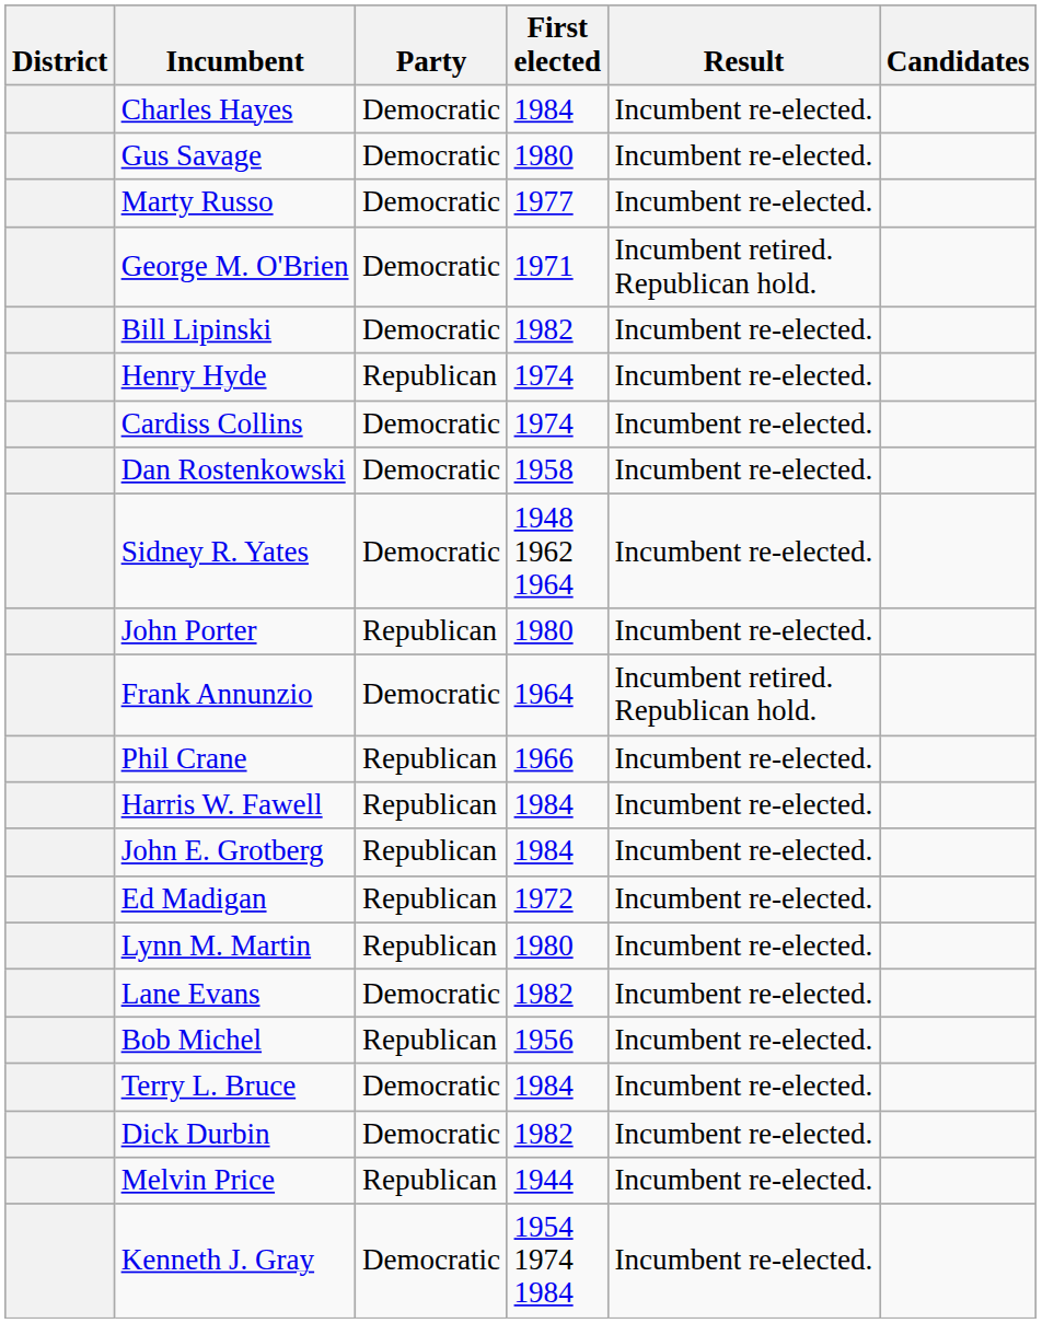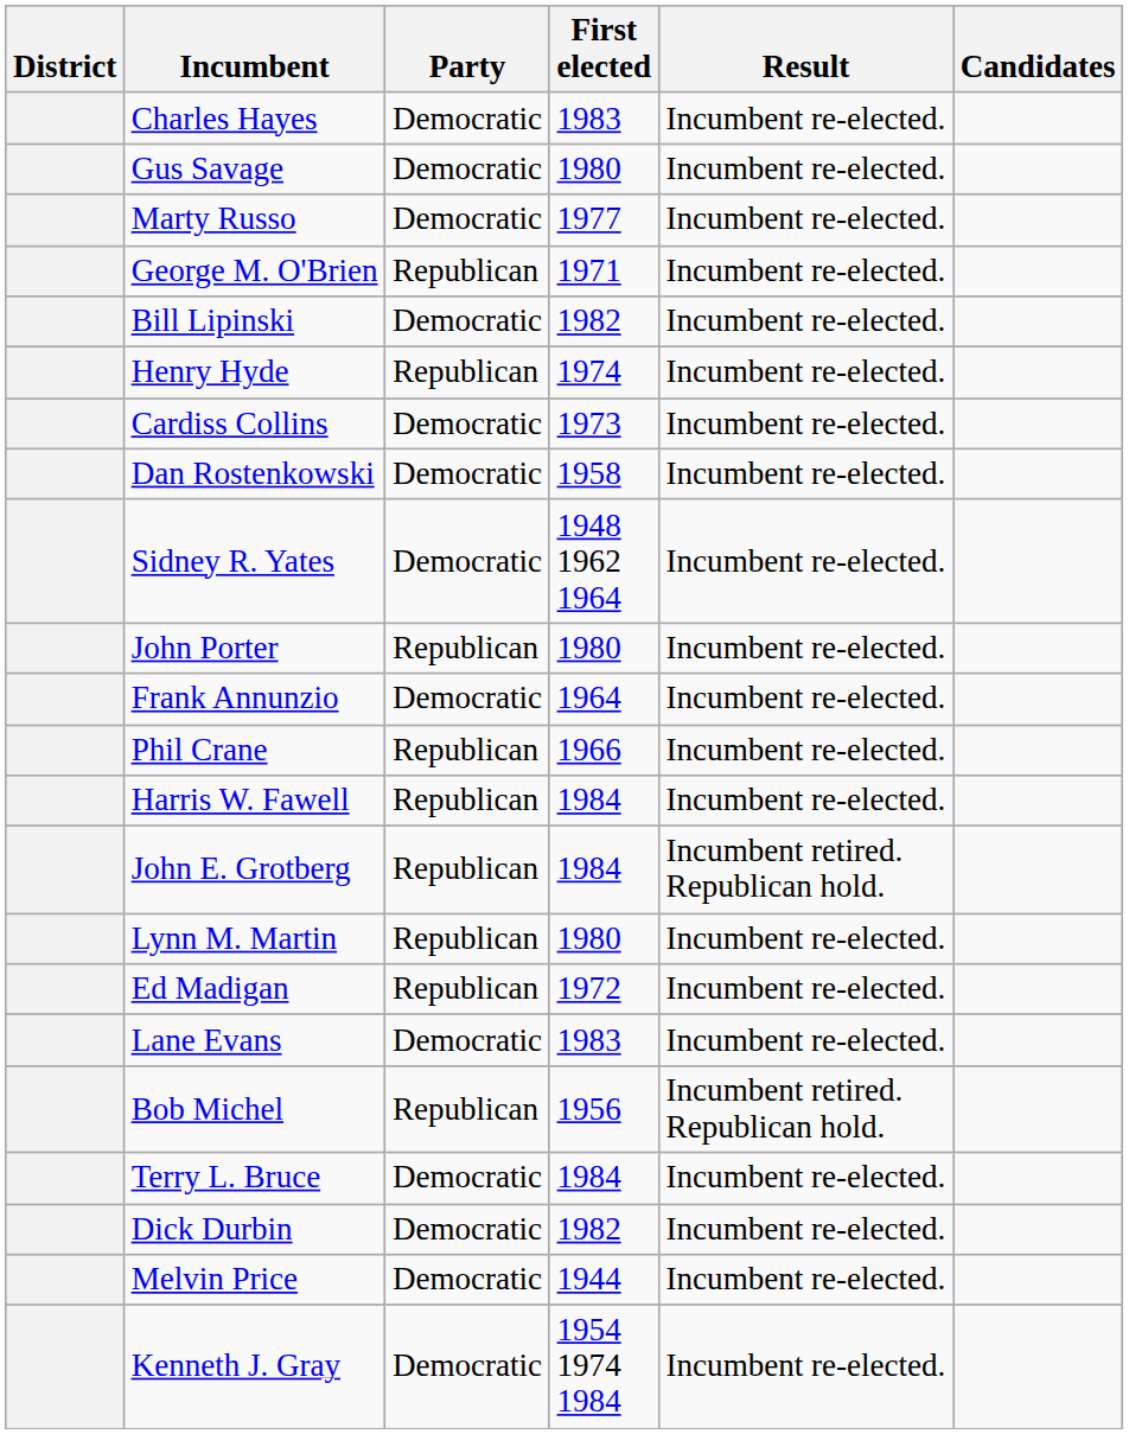 <table class=wikitable>
 <tr valign=bottom>
 <th>District</th>
 <th>Incumbent</th>
 <th>Party</th>
 <th>First<br>elected</th>
 <th>Result</th>
 <th>Candidates</th>
 </tr>
 <tr>
 <th></th>
 <td><a href='#'>Charles Hayes</a></td>
 <td>Democratic</td>
-<td><a href='#'>1984 </a></td>
+<td><a href='#'>1983 </a></td>
 <td>Incumbent re-elected.</td>
 <td nowrap></td>
 </tr>
 <tr>
 <th></th>
 <td><a href='#'>Gus Savage</a></td>
 <td>Democratic</td>
 <td><a href='#'>1980</a></td>
 <td>Incumbent re-elected.</td>
 <td nowrap></td>
 </tr>
 <tr>
 <th></th>
 <td><a href='#'>Marty Russo</a></td>
 <td>Democratic</td>
 <td><a href='#'>1977</a></td>
 <td>Incumbent re-elected.</td>
 <td nowrap></td>
 </tr>
 <tr>
 <th></th>
 <td><a href='#'>George M. O'Brien</a></td>
-<td>Democratic</td>
+<td>Republican</td>
 <td><a href='#'>1971</a></td>
-<td>Incumbent retired.<br>Republican hold.</td>
+<td>Incumbent re-elected.</td>
 <td nowrap></td>
 </tr>
 <tr>
 <th></th>
 <td><a href='#'>Bill Lipinski</a></td>
 <td>Democratic</td>
 <td><a href='#'>1982</a></td>
 <td>Incumbent re-elected.</td>
 <td nowrap></td>
 </tr>
 <tr>
 <th></th>
 <td><a href='#'>Henry Hyde</a></td>
 <td>Republican</td>
 <td><a href='#'>1974</a></td>
 <td>Incumbent re-elected.</td>
 <td nowrap></td>
 </tr>
 <tr>
 <th></th>
 <td><a href='#'>Cardiss Collins</a></td>
 <td>Democratic</td>
-<td><a href='#'>1974 </a></td>
+<td><a href='#'>1973 </a></td>
 <td>Incumbent re-elected.</td>
 <td nowrap></td>
 </tr>
 <tr>
 <th></th>
 <td><a href='#'>Dan Rostenkowski</a></td>
 <td>Democratic</td>
 <td><a href='#'>1958</a></td>
 <td>Incumbent re-elected.</td>
 <td nowrap></td>
 </tr>
 <tr>
 <th></th>
 <td><a href='#'>Sidney R. Yates</a></td>
 <td>Democratic</td>
 <td><a href='#'>1948</a><br>1962 <br><a href='#'>1964</a></td>
 <td>Incumbent re-elected.</td>
 <td nowrap></td>
 </tr>
 <tr>
 <th></th>
 <td><a href='#'>John Porter</a></td>
 <td>Republican</td>
 <td><a href='#'>1980</a></td>
 <td>Incumbent re-elected.</td>
 <td nowrap></td>
 </tr>
 <tr>
 <th></th>
 <td><a href='#'>Frank Annunzio</a></td>
 <td>Democratic</td>
 <td><a href='#'>1964</a></td>
-<td>Incumbent retired.<br>Republican hold.</td>
+<td>Incumbent re-elected.</td>
 <td nowrap></td>
 </tr>
 <tr>
 <th></th>
 <td><a href='#'>Phil Crane</a></td>
 <td>Republican</td>
 <td><a href='#'>1966 </a></td>
 <td>Incumbent re-elected.</td>
 <td nowrap></td>
 </tr>
 <tr>
 <th></th>
 <td><a href='#'>Harris W. Fawell</a></td>
 <td>Republican</td>
 <td><a href='#'>1984</a></td>
 <td>Incumbent re-elected.</td>
 <td nowrap></td>
 </tr>
 <tr>
 <th></th>
 <td><a href='#'>John E. Grotberg</a></td>
 <td>Republican</td>
 <td><a href='#'>1984</a></td>
+<td>Incumbent retired.<br>Republican hold.</td>
+<td nowrap></td>
+</tr>
+<tr>
+<th></th>
+<td><a href='#'>Lynn M. Martin</a></td>
+<td>Republican</td>
+<td><a href='#'>1980</a></td>
 <td>Incumbent re-elected.</td>
 <td nowrap></td>
 </tr>
 <tr>
 <th></th>
 <td><a href='#'>Ed Madigan</a></td>
 <td>Republican</td>
 <td><a href='#'>1972</a></td>
 <td>Incumbent re-elected.</td>
 <td nowrap></td>
 </tr>
 <tr>
 <th></th>
-<td><a href='#'>Lynn M. Martin</a></td>
-<td>Republican</td>
-<td><a href='#'>1980</a></td>
-<td>Incumbent re-elected.</td>
-<td nowrap></td>
-</tr>
-<tr>
-<th></th>
 <td><a href='#'>Lane Evans</a></td>
 <td>Democratic</td>
-<td><a href='#'>1982</a></td>
+<td><a href='#'>1983</a></td>
 <td>Incumbent re-elected.</td>
 <td nowrap></td>
 </tr>
 <tr>
 <th></th>
 <td><a href='#'>Bob Michel</a></td>
 <td>Republican</td>
 <td><a href='#'>1956</a></td>
-<td>Incumbent re-elected.</td>
+<td>Incumbent retired.<br>Republican hold.</td>
 <td nowrap></td>
 </tr>
 <tr>
 <th></th>
 <td><a href='#'>Terry L. Bruce</a></td>
 <td>Democratic</td>
 <td><a href='#'>1984</a></td>
 <td>Incumbent re-elected.</td>
 <td nowrap></td>
 </tr>
 <tr>
 <th></th>
 <td><a href='#'>Dick Durbin</a></td>
 <td>Democratic</td>
 <td><a href='#'>1982</a></td>
 <td>Incumbent re-elected.</td>
 <td nowrap></td>
 </tr>
 <tr>
 <th></th>
 <td><a href='#'>Melvin Price</a></td>
-<td>Republican</td>
+<td>Democratic</td>
 <td><a href='#'>1944</a></td>
 <td>Incumbent re-elected.</td>
 <td nowrap></td>
 </tr>
 <tr>
 <th></th>
 <td><a href='#'>Kenneth J. Gray</a></td>
 <td>Democratic</td>
 <td><a href='#'>1954</a><br>1974 <br><a href='#'>1984</a></td>
 <td>Incumbent re-elected.</td>
 <td nowrap></td>
 </tr>
 </table>
